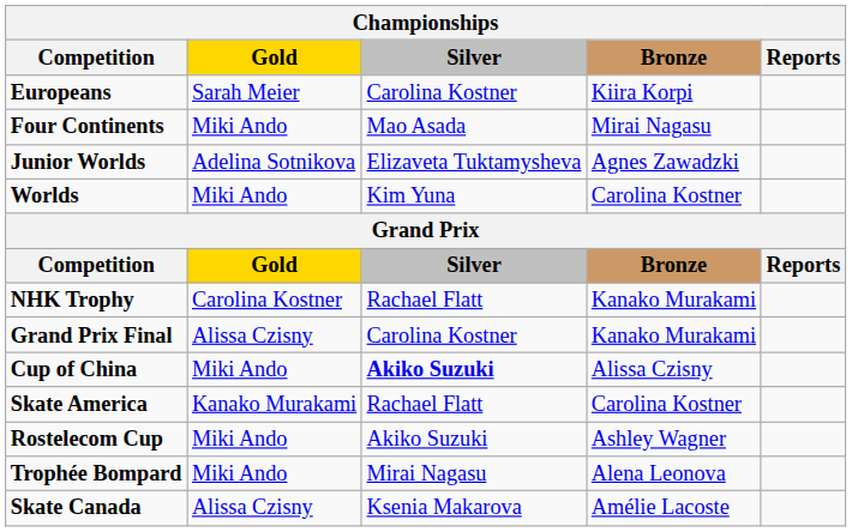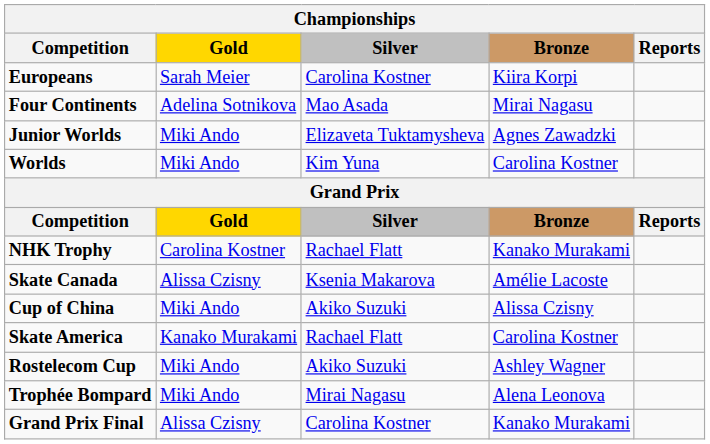 <table class="wikitable">
 <tr>
 <th colspan=5>Championships</th>
 </tr>
 <tr>
 <th>Competition</th>
 <td align="center" bgcolor="gold"><strong>Gold</strong></td>
 <td align="center" bgcolor="silver"><strong>Silver</strong></td>
 <td align="center" bgcolor="cc9966"><strong>Bronze</strong></td>
 <th>Reports</th>
 </tr>
 <tr>
 <td><strong>Europeans</strong></td>
 <td> <a href='#'>Sarah Meier</a></td>
 <td> <a href='#'>Carolina Kostner</a></td>
 <td> <a href='#'>Kiira Korpi</a></td>
 <td></td>
 </tr>
 <tr>
 <td><strong>Four Continents</strong></td>
-<td> <a href='#'>Miki Ando</a></td>
+<td> <a href='#'>Adelina Sotnikova</a></td>
 <td> <a href='#'>Mao Asada</a></td>
 <td> <a href='#'>Mirai Nagasu</a></td>
 <td></td>
 </tr>
 <tr>
 <td><strong>Junior Worlds</strong></td>
-<td> <a href='#'>Adelina Sotnikova</a></td>
+<td> <a href='#'>Miki Ando</a></td>
 <td> <a href='#'>Elizaveta Tuktamysheva</a></td>
 <td> <a href='#'>Agnes Zawadzki</a></td>
 <td></td>
 </tr>
 <tr>
 <td><strong>Worlds</strong></td>
 <td> <a href='#'>Miki Ando</a></td>
 <td> <a href='#'>Kim Yuna</a></td>
 <td> <a href='#'>Carolina Kostner</a></td>
 <td></td>
 </tr>
 <tr>
 <th colspan=5>Grand Prix</th>
 </tr>
 <tr>
 <th>Competition</th>
 <td align="center" bgcolor="gold"><strong>Gold</strong></td>
 <td align="center" bgcolor="silver"><strong>Silver</strong></td>
 <td align="center" bgcolor="cc9966"><strong>Bronze</strong></td>
 <th>Reports</th>
 </tr>
 <tr>
 <td><strong>NHK Trophy</strong></td>
 <td> <a href='#'>Carolina Kostner</a></td>
 <td> <a href='#'>Rachael Flatt</a></td>
 <td> <a href='#'>Kanako Murakami</a></td>
 <td></td>
 </tr>
 <tr>
-<td><strong>Grand Prix Final</strong></td>
+<td><strong>Skate Canada</strong></td>
 <td> <a href='#'>Alissa Czisny</a></td>
-<td> <a href='#'>Carolina Kostner</a></td>
-<td> <a href='#'>Kanako Murakami</a></td>
+<td> <a href='#'>Ksenia Makarova</a></td>
+<td> <a href='#'>Amélie Lacoste</a></td>
 <td></td>
 </tr>
 <tr>
 <td><strong>Cup of China</strong></td>
 <td> <a href='#'>Miki Ando</a></td>
-<td><strong> <a href='#'>Akiko Suzuki</a></strong></td>
+<td> <a href='#'>Akiko Suzuki</a></td>
 <td> <a href='#'>Alissa Czisny</a></td>
 <td></td>
 </tr>
 <tr>
 <td><strong>Skate America</strong></td>
 <td> <a href='#'>Kanako Murakami</a></td>
 <td> <a href='#'>Rachael Flatt</a></td>
 <td> <a href='#'>Carolina Kostner</a></td>
 <td></td>
 </tr>
 <tr>
 <td><strong>Rostelecom Cup</strong></td>
 <td> <a href='#'>Miki Ando</a></td>
 <td> <a href='#'>Akiko Suzuki</a></td>
 <td> <a href='#'>Ashley Wagner</a></td>
 <td></td>
 </tr>
 <tr>
 <td><strong>Trophée Bompard</strong></td>
 <td> <a href='#'>Miki Ando</a></td>
 <td> <a href='#'>Mirai Nagasu</a></td>
 <td> <a href='#'>Alena Leonova</a></td>
 <td></td>
 </tr>
 <tr>
-<td><strong>Skate Canada</strong></td>
+<td><strong>Grand Prix Final</strong></td>
 <td> <a href='#'>Alissa Czisny</a></td>
-<td> <a href='#'>Ksenia Makarova</a></td>
-<td> <a href='#'>Amélie Lacoste</a></td>
+<td> <a href='#'>Carolina Kostner</a></td>
+<td> <a href='#'>Kanako Murakami</a></td>
 <td></td>
 </tr>
 </table>
